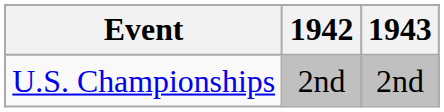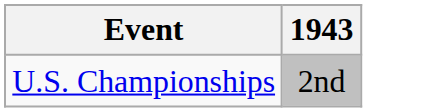 <table class="wikitable">
 <tr>
 <th>Event</th>
-<th>1942</th>
 <th>1943</th>
 </tr>
 <tr>
 <td><a href='#'>U.S. Championships</a></td>
 <td align="center" bgcolor="silver">2nd</td>
-<td align="center" bgcolor="silver">2nd</td>
 </tr>
 </table>
